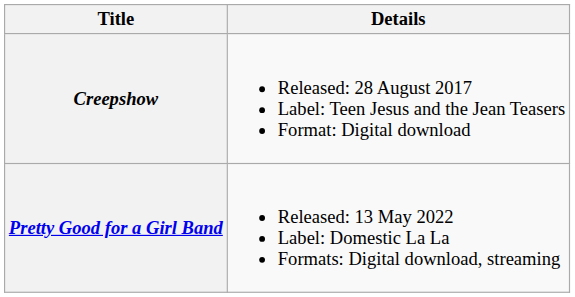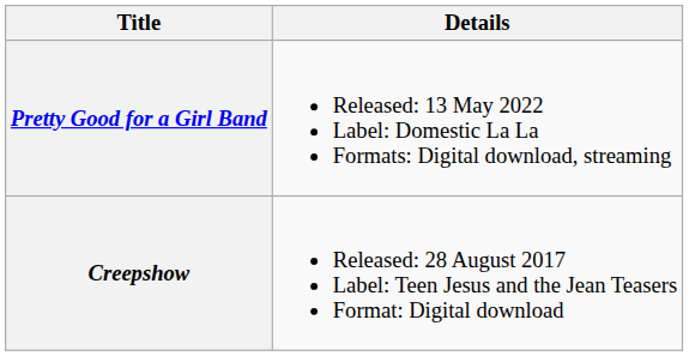 <table class="wikitable plainrowheaders">
 <tr>
 <th scope="col">Title</th>
 <th scope="col">Details</th>
 </tr>
 <tr>
+<th scope="row"><em><a href='#'>Pretty Good for a Girl Band</a></em></th>
+<td><br><ul><li>Released: 13 May 2022</li><li>Label: Domestic La La</li><li>Formats: Digital download, streaming</li></ul></td>
+</tr>
+<tr>
 <th scope="row"><em>Creepshow</em></th>
 <td><br><ul><li>Released: 28 August 2017</li><li>Label: Teen Jesus and the Jean Teasers </li><li>Format: Digital download</li></ul></td>
 </tr>
-<tr>
-<th scope="row"><em><a href='#'>Pretty Good for a Girl Band</a></em></th>
-<td><br><ul><li>Released: 13 May 2022</li><li>Label: Domestic La La</li><li>Formats: Digital download, streaming</li></ul></td>
-</tr>
 </table>
